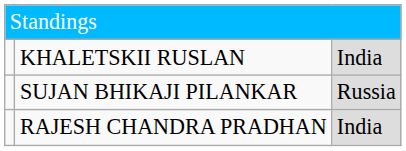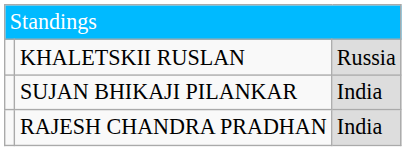 <table class="wikitable">
 <tr>
 <td colspan="3" style="background:#00baff;color:#fff">Standings</td>
 </tr>
 <tr>
 <td></td>
 <td>KHALETSKII RUSLAN</td>
-<td style="background:#dddddd"> India</td>
+<td style="background:#dddddd">Russia</td>
 </tr>
 <tr>
 <td></td>
 <td>SUJAN BHIKAJI PILANKAR</td>
-<td style="background:#dddddd">Russia</td>
+<td style="background:#dddddd"> India</td>
 </tr>
 <tr>
 <td></td>
 <td>RAJESH CHANDRA PRADHAN</td>
 <td style="background:#dddddd"> India</td>
 </tr>
 </table>
